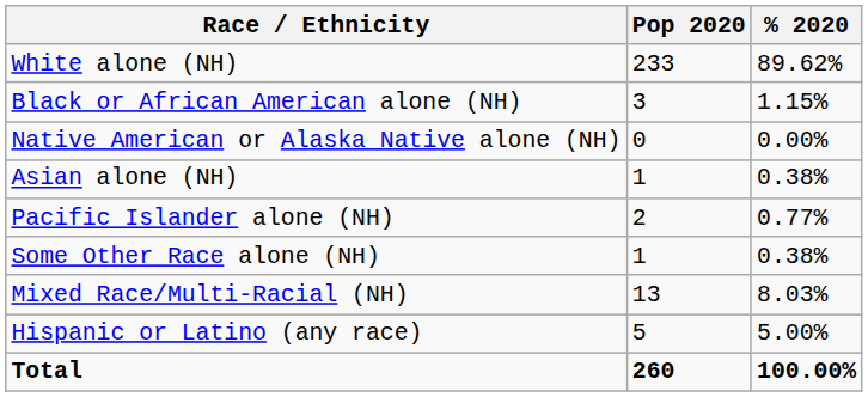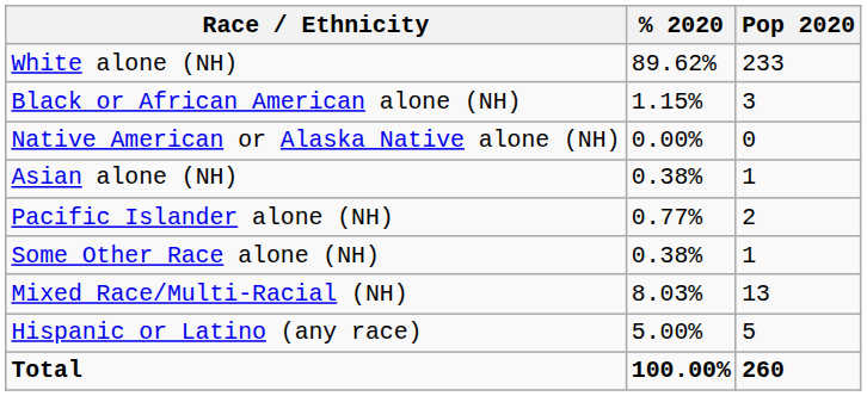 <table class="wikitable">
 <tr>
 <th>Race / Ethnicity</th>
+<th>% 2020</th>
 <th>Pop 2020</th>
-<th>% 2020</th>
 </tr>
 <tr>
 <td><a href='#'>White</a> alone (NH)</td>
+<td>89.62%</td>
 <td>233</td>
-<td>89.62%</td>
 </tr>
 <tr>
 <td><a href='#'>Black or African American</a> alone (NH)</td>
+<td>1.15%</td>
 <td>3</td>
-<td>1.15%</td>
 </tr>
 <tr>
 <td><a href='#'>Native American</a> or <a href='#'>Alaska Native</a> alone (NH)</td>
+<td>0.00%</td>
 <td>0</td>
-<td>0.00%</td>
 </tr>
 <tr>
 <td><a href='#'>Asian</a> alone (NH)</td>
+<td>0.38%</td>
 <td>1</td>
-<td>0.38%</td>
 </tr>
 <tr>
 <td><a href='#'>Pacific Islander</a> alone (NH)</td>
+<td>0.77%</td>
 <td>2</td>
-<td>0.77%</td>
 </tr>
 <tr>
 <td><a href='#'>Some Other Race</a> alone (NH)</td>
+<td>0.38%</td>
 <td>1</td>
-<td>0.38%</td>
 </tr>
 <tr>
 <td><a href='#'>Mixed Race/Multi-Racial</a> (NH)</td>
+<td>8.03%</td>
 <td>13</td>
-<td>8.03%</td>
 </tr>
 <tr>
 <td><a href='#'>Hispanic or Latino</a> (any race)</td>
+<td>5.00%</td>
 <td>5</td>
-<td>5.00%</td>
 </tr>
 <tr>
 <td><strong>Total</strong></td>
+<td><strong>100.00%</strong></td>
 <td><strong>260</strong></td>
-<td><strong>100.00%</strong></td>
 </tr>
 </table>
